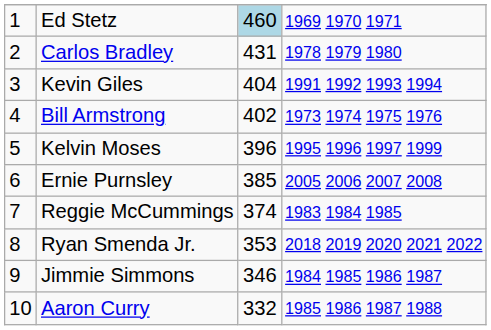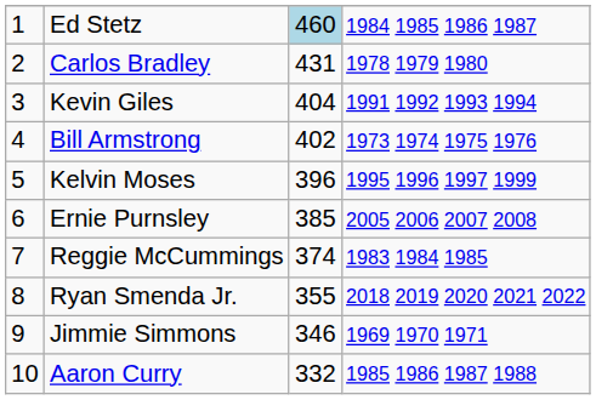 <table class="wikitable">
 <tr>
 </tr>
 <tr>
 <td>1</td>
 <td>Ed Stetz</td>
 <td style="background: lightblue;">460</td>
-<td style="font-size:80%;"><a href='#'>1969</a> <a href='#'>1970</a> <a href='#'>1971</a></td>
+<td style="font-size:80%;"><a href='#'>1984</a> <a href='#'>1985</a> <a href='#'>1986</a> <a href='#'>1987</a></td>
 </tr>
 <tr>
 <td>2</td>
 <td><a href='#'>Carlos Bradley</a></td>
 <td>431</td>
 <td style="font-size:80%;"><a href='#'>1978</a> <a href='#'>1979</a> <a href='#'>1980</a></td>
 </tr>
 <tr>
 <td>3</td>
 <td>Kevin Giles</td>
 <td>404</td>
 <td style="font-size:80%;"><a href='#'>1991</a> <a href='#'>1992</a> <a href='#'>1993</a> <a href='#'>1994</a></td>
 </tr>
 <tr>
 <td>4</td>
 <td><a href='#'>Bill Armstrong</a></td>
 <td>402</td>
 <td style="font-size:80%;"><a href='#'>1973</a> <a href='#'>1974</a> <a href='#'>1975</a> <a href='#'>1976</a></td>
 </tr>
 <tr>
 <td>5</td>
 <td>Kelvin Moses</td>
 <td>396</td>
 <td style="font-size:80%;"><a href='#'>1995</a> <a href='#'>1996</a> <a href='#'>1997</a> <a href='#'>1999</a></td>
 </tr>
 <tr>
 <td>6</td>
 <td>Ernie Purnsley</td>
 <td>385</td>
 <td style="font-size:80%;"><a href='#'>2005</a> <a href='#'>2006</a> <a href='#'>2007</a> <a href='#'>2008</a></td>
 </tr>
 <tr>
 <td>7</td>
 <td>Reggie McCummings</td>
 <td>374</td>
 <td style="font-size:80%;"><a href='#'>1983</a> <a href='#'>1984</a> <a href='#'>1985</a></td>
 </tr>
 <tr>
 <td>8</td>
 <td>Ryan Smenda Jr.</td>
-<td>353</td>
+<td>355</td>
 <td style="font-size:80%;"><a href='#'>2018</a> <a href='#'>2019</a> <a href='#'>2020</a> <a href='#'>2021</a> <a href='#'>2022</a></td>
 </tr>
 <tr>
 <td>9</td>
 <td>Jimmie Simmons</td>
 <td>346</td>
-<td style="font-size:80%;"><a href='#'>1984</a> <a href='#'>1985</a> <a href='#'>1986</a> <a href='#'>1987</a></td>
+<td style="font-size:80%;"><a href='#'>1969</a> <a href='#'>1970</a> <a href='#'>1971</a></td>
 </tr>
 <tr>
 <td>10</td>
 <td><a href='#'>Aaron Curry</a></td>
 <td>332</td>
 <td style="font-size:80%;"><a href='#'>1985</a> <a href='#'>1986</a> <a href='#'>1987</a> <a href='#'>1988</a></td>
 </tr>
 </table>
